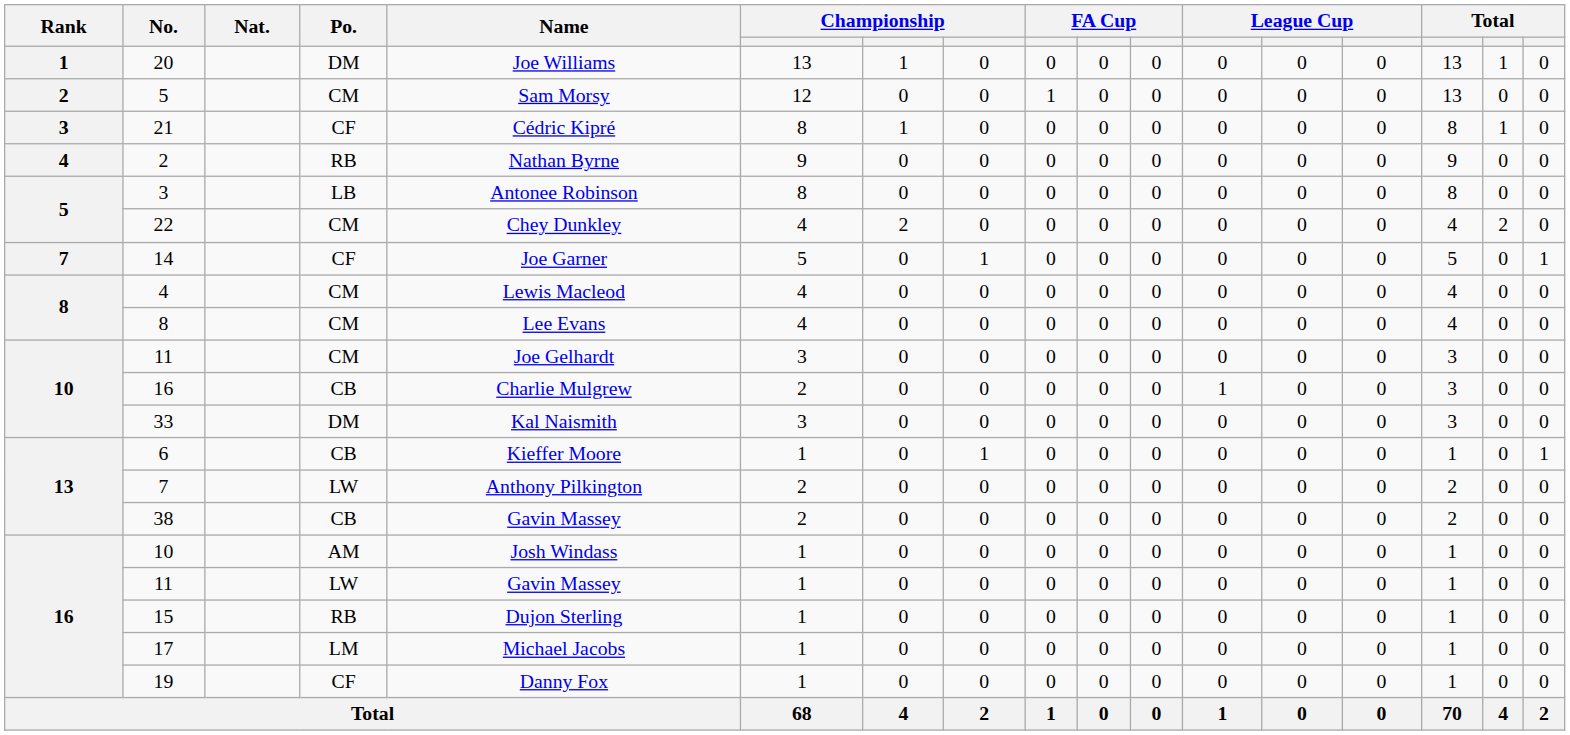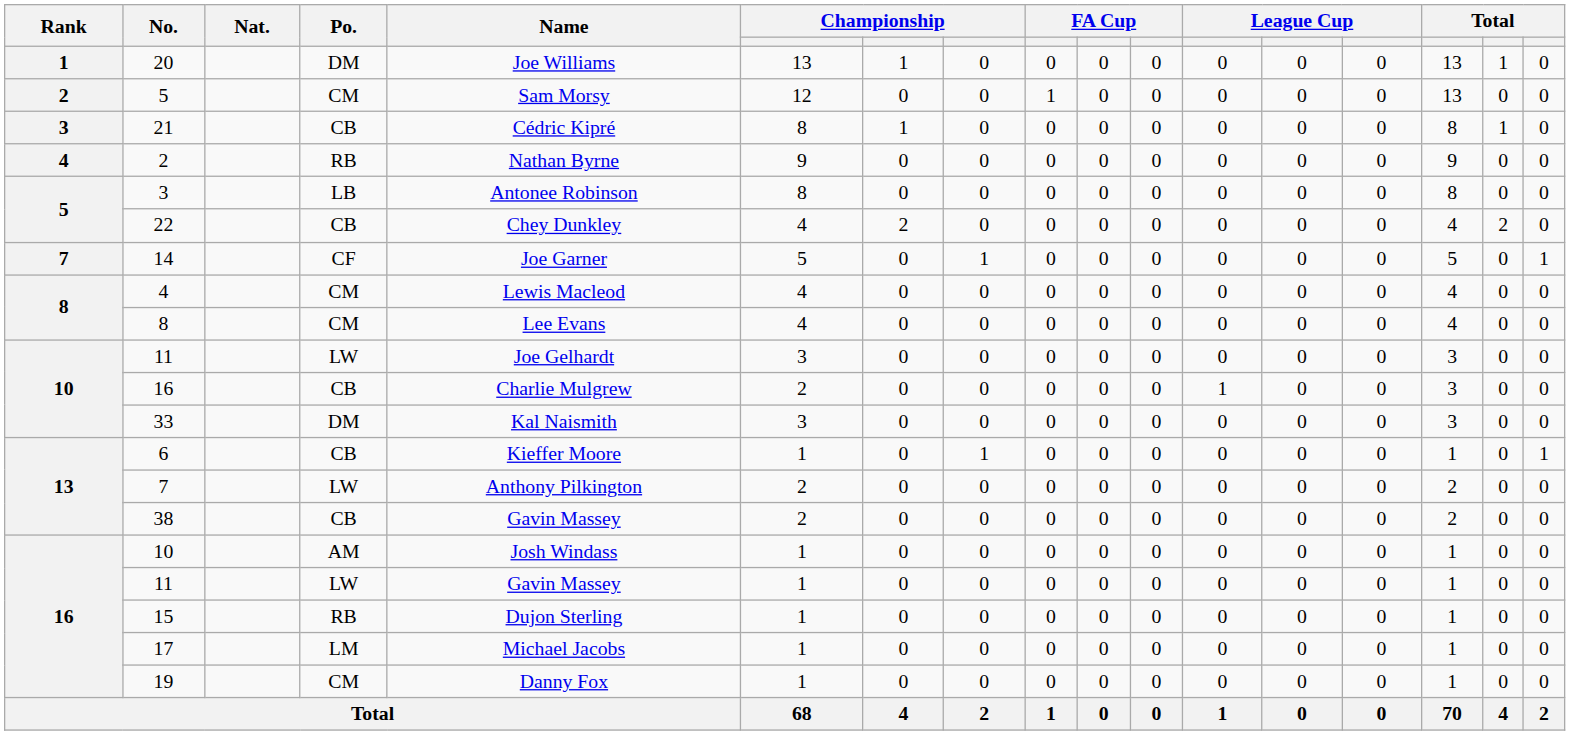 <table class="wikitable" style="text-align:center; font-size:95%; width:95%;">
 <tr>
 <th rowspan=2>Rank</th>
 <th rowspan=2>No.</th>
 <th rowspan=2>Nat.</th>
 <th rowspan=2>Po.</th>
 <th rowspan=2>Name</th>
 <th colspan=3><a href='#'>Championship</a></th>
 <th colspan=3><a href='#'>FA Cup</a></th>
 <th colspan=3><a href='#'>League Cup</a></th>
 <th colspan=3>Total</th>
 </tr>
 <tr>
 <th></th>
 <th></th>
 <th></th>
 <th></th>
 <th></th>
 <th></th>
 <th></th>
 <th></th>
 <th></th>
 <th></th>
 <th></th>
 <th></th>
 </tr>
 <tr>
 <th rowspan=1>1</th>
 <td>20</td>
 <td></td>
 <td>DM</td>
 <td><a href='#'>Joe Williams</a></td>
 <td>13</td>
 <td>1</td>
 <td>0</td>
 <td>0</td>
 <td>0</td>
 <td>0</td>
 <td>0</td>
 <td>0</td>
 <td>0</td>
 <td>13</td>
 <td>1</td>
 <td>0</td>
 </tr>
 <tr>
 <th rowspan=1>2</th>
 <td>5</td>
 <td></td>
 <td>CM</td>
 <td><a href='#'>Sam Morsy</a></td>
 <td>12</td>
 <td>0</td>
 <td>0</td>
 <td>1</td>
 <td>0</td>
 <td>0</td>
 <td>0</td>
 <td>0</td>
 <td>0</td>
 <td>13</td>
 <td>0</td>
 <td>0</td>
 </tr>
 <tr>
 <th rowspan=1>3</th>
 <td>21</td>
 <td></td>
-<td>CF</td>
+<td>CB</td>
 <td><a href='#'>Cédric Kipré</a></td>
 <td>8</td>
 <td>1</td>
 <td>0</td>
 <td>0</td>
 <td>0</td>
 <td>0</td>
 <td>0</td>
 <td>0</td>
 <td>0</td>
 <td>8</td>
 <td>1</td>
 <td>0</td>
 </tr>
 <tr>
 <th rowspan=1>4</th>
 <td>2</td>
 <td></td>
 <td>RB</td>
 <td><a href='#'>Nathan Byrne</a></td>
 <td>9</td>
 <td>0</td>
 <td>0</td>
 <td>0</td>
 <td>0</td>
 <td>0</td>
 <td>0</td>
 <td>0</td>
 <td>0</td>
 <td>9</td>
 <td>0</td>
 <td>0</td>
 </tr>
 <tr>
 <th rowspan=2>5</th>
 <td>3</td>
 <td></td>
 <td>LB</td>
 <td><a href='#'>Antonee Robinson</a></td>
 <td>8</td>
 <td>0</td>
 <td>0</td>
 <td>0</td>
 <td>0</td>
 <td>0</td>
 <td>0</td>
 <td>0</td>
 <td>0</td>
 <td>8</td>
 <td>0</td>
 <td>0</td>
 </tr>
 <tr>
 <td>22</td>
 <td></td>
-<td>CM</td>
+<td>CB</td>
 <td><a href='#'>Chey Dunkley</a></td>
 <td>4</td>
 <td>2</td>
 <td>0</td>
 <td>0</td>
 <td>0</td>
 <td>0</td>
 <td>0</td>
 <td>0</td>
 <td>0</td>
 <td>4</td>
 <td>2</td>
 <td>0</td>
 </tr>
 <tr>
 <th rowspan=1>7</th>
 <td>14</td>
 <td></td>
 <td>CF</td>
 <td><a href='#'>Joe Garner</a></td>
 <td>5</td>
 <td>0</td>
 <td>1</td>
 <td>0</td>
 <td>0</td>
 <td>0</td>
 <td>0</td>
 <td>0</td>
 <td>0</td>
 <td>5</td>
 <td>0</td>
 <td>1</td>
 </tr>
 <tr>
 <th rowspan=2>8</th>
 <td>4</td>
 <td></td>
 <td>CM</td>
 <td><a href='#'>Lewis Macleod</a></td>
 <td>4</td>
 <td>0</td>
 <td>0</td>
 <td>0</td>
 <td>0</td>
 <td>0</td>
 <td>0</td>
 <td>0</td>
 <td>0</td>
 <td>4</td>
 <td>0</td>
 <td>0</td>
 </tr>
 <tr>
 <td>8</td>
 <td></td>
 <td>CM</td>
 <td><a href='#'>Lee Evans</a></td>
 <td>4</td>
 <td>0</td>
 <td>0</td>
 <td>0</td>
 <td>0</td>
 <td>0</td>
 <td>0</td>
 <td>0</td>
 <td>0</td>
 <td>4</td>
 <td>0</td>
 <td>0</td>
 </tr>
 <tr>
 <th rowspan=3>10</th>
 <td>11</td>
 <td></td>
-<td>CM</td>
+<td>LW</td>
 <td><a href='#'>Joe Gelhardt</a></td>
 <td>3</td>
 <td>0</td>
 <td>0</td>
 <td>0</td>
 <td>0</td>
 <td>0</td>
 <td>0</td>
 <td>0</td>
 <td>0</td>
 <td>3</td>
 <td>0</td>
 <td>0</td>
 </tr>
 <tr>
 <td>16</td>
 <td></td>
 <td>CB</td>
 <td><a href='#'>Charlie Mulgrew</a></td>
 <td>2</td>
 <td>0</td>
 <td>0</td>
 <td>0</td>
 <td>0</td>
 <td>0</td>
 <td>1</td>
 <td>0</td>
 <td>0</td>
 <td>3</td>
 <td>0</td>
 <td>0</td>
 </tr>
 <tr>
 <td>33</td>
 <td></td>
 <td>DM</td>
 <td><a href='#'>Kal Naismith</a></td>
 <td>3</td>
 <td>0</td>
 <td>0</td>
 <td>0</td>
 <td>0</td>
 <td>0</td>
 <td>0</td>
 <td>0</td>
 <td>0</td>
 <td>3</td>
 <td>0</td>
 <td>0</td>
 </tr>
 <tr>
 <th rowspan=3>13</th>
 <td>6</td>
 <td></td>
 <td>CB</td>
 <td><a href='#'>Kieffer Moore</a></td>
 <td>1</td>
 <td>0</td>
 <td>1</td>
 <td>0</td>
 <td>0</td>
 <td>0</td>
 <td>0</td>
 <td>0</td>
 <td>0</td>
 <td>1</td>
 <td>0</td>
 <td>1</td>
 </tr>
 <tr>
 <td>7</td>
 <td></td>
 <td>LW</td>
 <td><a href='#'>Anthony Pilkington</a></td>
 <td>2</td>
 <td>0</td>
 <td>0</td>
 <td>0</td>
 <td>0</td>
 <td>0</td>
 <td>0</td>
 <td>0</td>
 <td>0</td>
 <td>2</td>
 <td>0</td>
 <td>0</td>
 </tr>
 <tr>
 <td>38</td>
 <td></td>
 <td>CB</td>
 <td><a href='#'>Gavin Massey</a></td>
 <td>2</td>
 <td>0</td>
 <td>0</td>
 <td>0</td>
 <td>0</td>
 <td>0</td>
 <td>0</td>
 <td>0</td>
 <td>0</td>
 <td>2</td>
 <td>0</td>
 <td>0</td>
 </tr>
 <tr>
 <th rowspan=5>16</th>
 <td>10</td>
 <td></td>
 <td>AM</td>
 <td><a href='#'>Josh Windass</a></td>
 <td>1</td>
 <td>0</td>
 <td>0</td>
 <td>0</td>
 <td>0</td>
 <td>0</td>
 <td>0</td>
 <td>0</td>
 <td>0</td>
 <td>1</td>
 <td>0</td>
 <td>0</td>
 </tr>
 <tr>
 <td>11</td>
 <td></td>
 <td>LW</td>
 <td><a href='#'>Gavin Massey</a></td>
 <td>1</td>
 <td>0</td>
 <td>0</td>
 <td>0</td>
 <td>0</td>
 <td>0</td>
 <td>0</td>
 <td>0</td>
 <td>0</td>
 <td>1</td>
 <td>0</td>
 <td>0</td>
 </tr>
 <tr>
 <td>15</td>
 <td></td>
 <td>RB</td>
 <td><a href='#'>Dujon Sterling</a></td>
 <td>1</td>
 <td>0</td>
 <td>0</td>
 <td>0</td>
 <td>0</td>
 <td>0</td>
 <td>0</td>
 <td>0</td>
 <td>0</td>
 <td>1</td>
 <td>0</td>
 <td>0</td>
 </tr>
 <tr>
 <td>17</td>
 <td></td>
 <td>LM</td>
 <td><a href='#'>Michael Jacobs</a></td>
 <td>1</td>
 <td>0</td>
 <td>0</td>
 <td>0</td>
 <td>0</td>
 <td>0</td>
 <td>0</td>
 <td>0</td>
 <td>0</td>
 <td>1</td>
 <td>0</td>
 <td>0</td>
 </tr>
 <tr>
 <td>19</td>
 <td></td>
-<td>CF</td>
+<td>CM</td>
 <td><a href='#'>Danny Fox</a></td>
 <td>1</td>
 <td>0</td>
 <td>0</td>
 <td>0</td>
 <td>0</td>
 <td>0</td>
 <td>0</td>
 <td>0</td>
 <td>0</td>
 <td>1</td>
 <td>0</td>
 <td>0</td>
 </tr>
 <tr>
 <th colspan=5>Total</th>
 <th>68</th>
 <th>4</th>
 <th>2</th>
 <th>1</th>
 <th>0</th>
 <th>0</th>
 <th>1</th>
 <th>0</th>
 <th>0</th>
 <th>70</th>
 <th>4</th>
 <th>2</th>
 </tr>
 </table>
